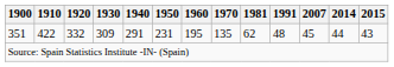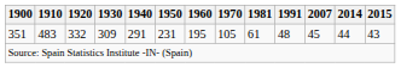 <table class="wikitable">
 <tr style="background:#efefef;">
 <th>1900</th>
 <th>1910</th>
 <th>1920</th>
 <th>1930</th>
 <th>1940</th>
 <th>1950</th>
 <th>1960</th>
 <th>1970</th>
 <th>1981</th>
 <th>1991</th>
 <th>2007</th>
 <th>2014</th>
 <th>2015</th>
 </tr>
 <tr>
 <td>351</td>
-<td>422</td>
+<td>483</td>
 <td>332</td>
 <td>309</td>
 <td>291</td>
 <td>231</td>
 <td>195</td>
-<td>135</td>
-<td>62</td>
+<td>105</td>
+<td>61</td>
 <td>48</td>
 <td>45</td>
 <td>44</td>
 <td>43</td>
 </tr>
 <tr>
 <td colspan="13"><small> Source: Spain Statistics Institute -IN- (Spain)</small></td>
 </tr>
 </table>
